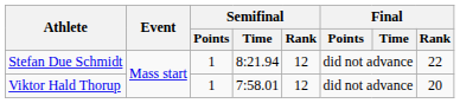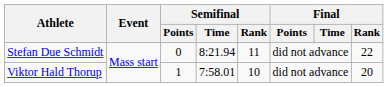 <table class="wikitable" style="font-size:90%">
 <tr>
 <th rowspan=2>Athlete</th>
 <th rowspan=2>Event</th>
 <th colspan="3">Semifinal</th>
 <th colspan="3">Final</th>
 </tr>
 <tr style="font-size:95%">
 <th>Points</th>
 <th>Time</th>
 <th>Rank</th>
 <th>Points</th>
 <th>Time</th>
 <th>Rank</th>
 </tr>
 <tr align=center>
 <td align=left><a href='#'>Stefan Due Schmidt</a></td>
 <td align=left rowspan=2><a href='#'>Mass start</a></td>
-<td>1</td>
+<td>0</td>
 <td>8:21.94</td>
-<td>12</td>
+<td>11</td>
 <td colspan=2>did not advance</td>
 <td>22</td>
 </tr>
 <tr align=center>
 <td align=left><a href='#'>Viktor Hald Thorup</a></td>
 <td>1</td>
 <td>7:58.01</td>
-<td>12</td>
+<td>10</td>
 <td colspan=2>did not advance</td>
 <td>20</td>
 </tr>
 </table>
